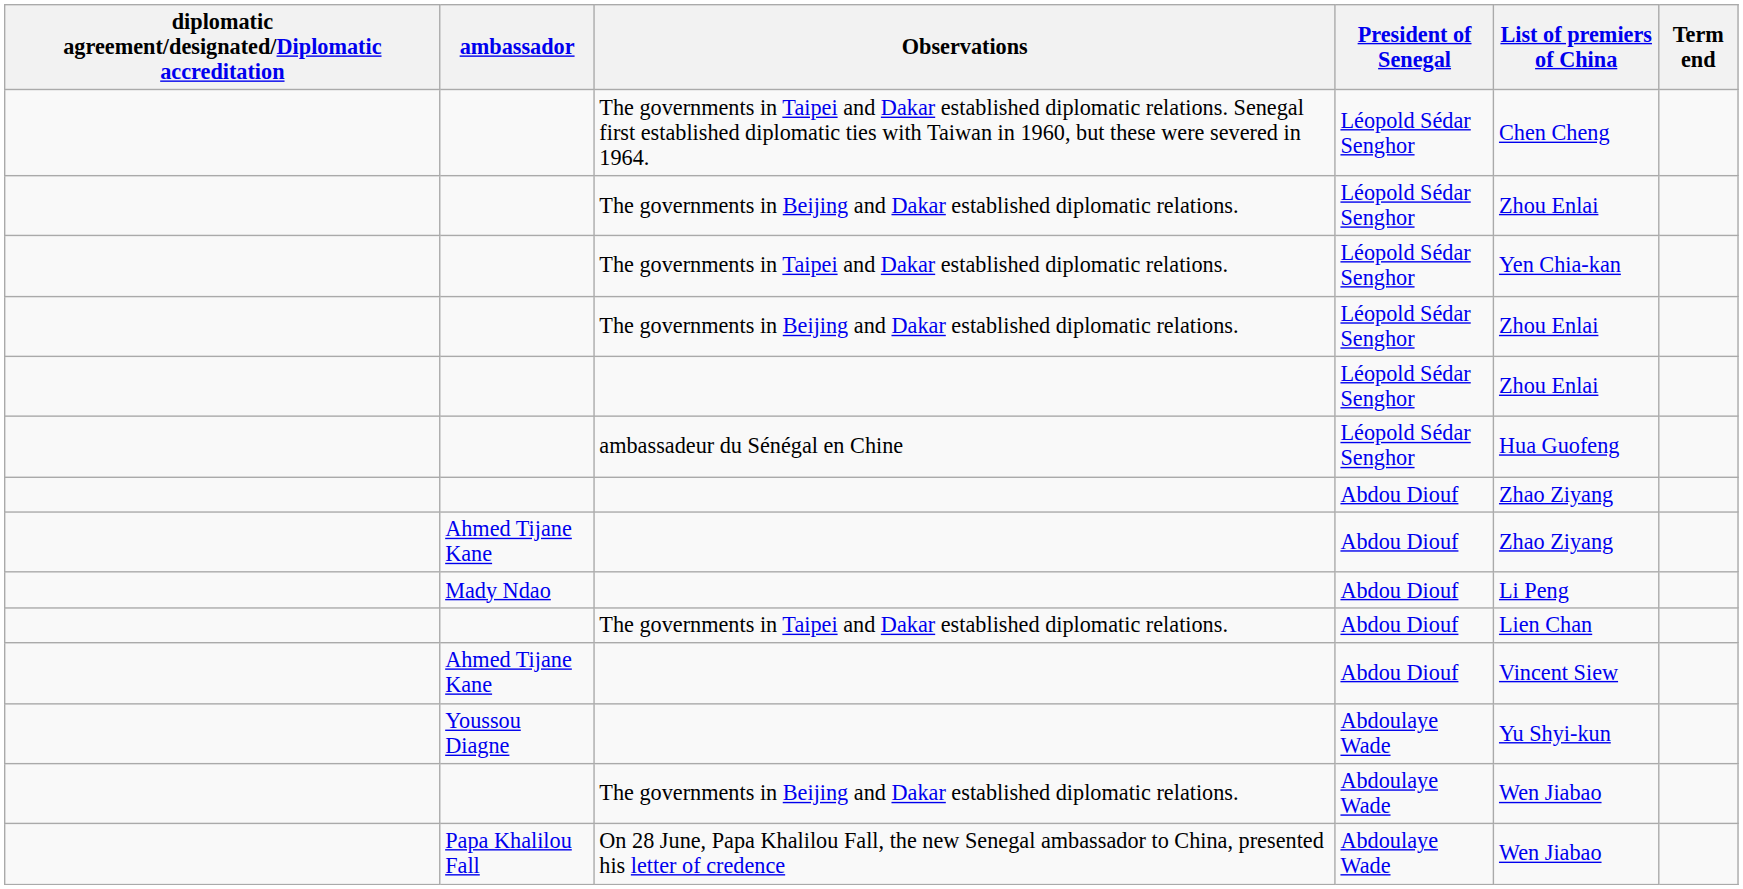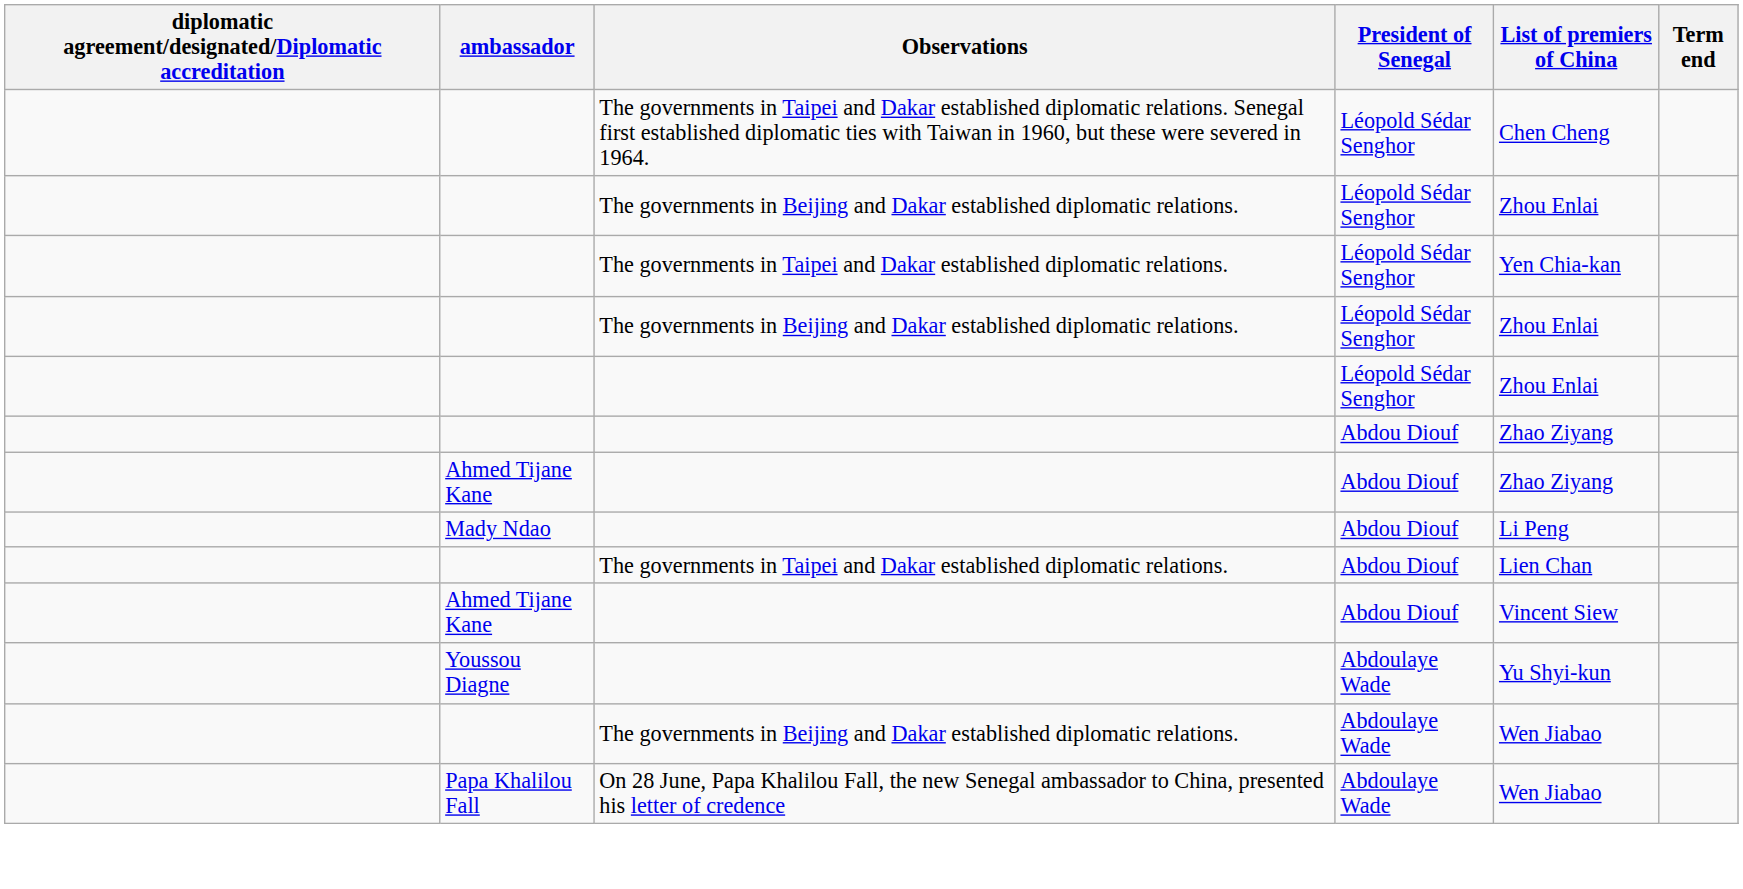 <table class="wikitable sortable">
 <tr>
 <th>diplomatic agreement/designated/<a href='#'>Diplomatic accreditation</a></th>
 <th><a href='#'>ambassador</a></th>
 <th>Observations</th>
 <th><a href='#'>President of Senegal</a></th>
 <th><a href='#'>List of premiers of China</a></th>
 <th>Term end</th>
 </tr>
 <tr>
 <td></td>
 <td></td>
 <td>The governments in <a href='#'>Taipei</a> and <a href='#'>Dakar</a> established diplomatic relations. Senegal first established diplomatic ties with Taiwan in 1960, but these were severed in 1964.</td>
 <td><a href='#'>Léopold Sédar Senghor</a></td>
 <td><a href='#'>Chen Cheng</a></td>
 <td></td>
 </tr>
 <tr>
 <td></td>
 <td></td>
 <td>The governments in <a href='#'>Beijing</a> and <a href='#'>Dakar</a> established diplomatic relations.</td>
 <td><a href='#'>Léopold Sédar Senghor</a></td>
 <td><a href='#'>Zhou Enlai</a></td>
 <td></td>
 </tr>
 <tr>
 <td></td>
 <td></td>
 <td>The governments in <a href='#'>Taipei</a> and <a href='#'>Dakar</a> established diplomatic relations.</td>
 <td><a href='#'>Léopold Sédar Senghor</a></td>
 <td><a href='#'>Yen Chia-kan</a></td>
 <td></td>
 </tr>
 <tr>
 <td></td>
 <td></td>
 <td>The governments in <a href='#'>Beijing</a> and <a href='#'>Dakar</a> established diplomatic relations.</td>
 <td><a href='#'>Léopold Sédar Senghor</a></td>
 <td><a href='#'>Zhou Enlai</a></td>
 <td></td>
 </tr>
 <tr>
 <td></td>
 <td></td>
 <td></td>
 <td><a href='#'>Léopold Sédar Senghor</a></td>
 <td><a href='#'>Zhou Enlai</a></td>
-<td></td>
-</tr>
-<tr>
-<td></td>
-<td></td>
-<td>ambassadeur du Sénégal en Chine</td>
-<td><a href='#'>Léopold Sédar Senghor</a></td>
-<td><a href='#'>Hua Guofeng</a></td>
 <td></td>
 </tr>
 <tr>
 <td></td>
 <td></td>
 <td></td>
 <td><a href='#'>Abdou Diouf</a></td>
 <td><a href='#'>Zhao Ziyang</a></td>
 <td></td>
 </tr>
 <tr>
 <td></td>
 <td><a href='#'>Ahmed Tijane Kane</a></td>
 <td></td>
 <td><a href='#'>Abdou Diouf</a></td>
 <td><a href='#'>Zhao Ziyang</a></td>
 <td></td>
 </tr>
 <tr>
 <td></td>
 <td><a href='#'>Mady Ndao</a></td>
 <td></td>
 <td><a href='#'>Abdou Diouf</a></td>
 <td><a href='#'>Li Peng</a></td>
 <td></td>
 </tr>
 <tr>
 <td></td>
 <td></td>
 <td>The governments in <a href='#'>Taipei</a> and <a href='#'>Dakar</a> established diplomatic relations.</td>
 <td><a href='#'>Abdou Diouf</a></td>
 <td><a href='#'>Lien Chan</a></td>
 <td></td>
 </tr>
 <tr>
 <td></td>
 <td><a href='#'>Ahmed Tijane Kane</a></td>
 <td></td>
 <td><a href='#'>Abdou Diouf</a></td>
 <td><a href='#'>Vincent Siew</a></td>
 <td></td>
 </tr>
 <tr>
 <td></td>
 <td><a href='#'>Youssou Diagne</a></td>
 <td></td>
 <td><a href='#'>Abdoulaye Wade</a></td>
 <td><a href='#'>Yu Shyi-kun</a></td>
 <td></td>
 </tr>
 <tr>
 <td></td>
 <td></td>
 <td>The governments in <a href='#'>Beijing</a> and <a href='#'>Dakar</a> established diplomatic relations.</td>
 <td><a href='#'>Abdoulaye Wade</a></td>
 <td><a href='#'>Wen Jiabao</a></td>
 <td></td>
 </tr>
 <tr>
 <td></td>
 <td><a href='#'>Papa Khalilou Fall</a></td>
 <td>On 28 June, Papa Khalilou Fall, the new Senegal ambassador to China, presented his <a href='#'>letter of credence</a></td>
 <td><a href='#'>Abdoulaye Wade</a></td>
 <td><a href='#'>Wen Jiabao</a></td>
 <td></td>
 </tr>
 </table>
